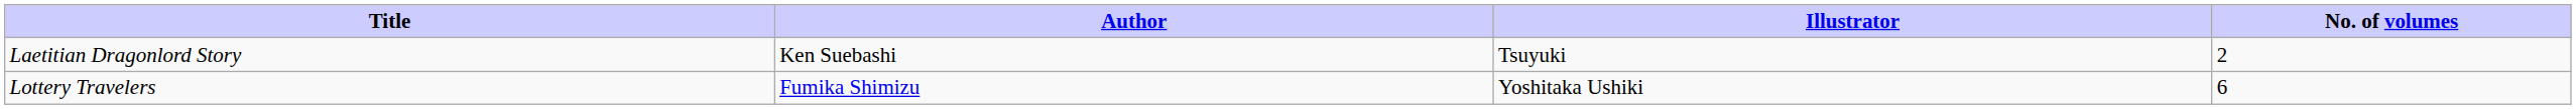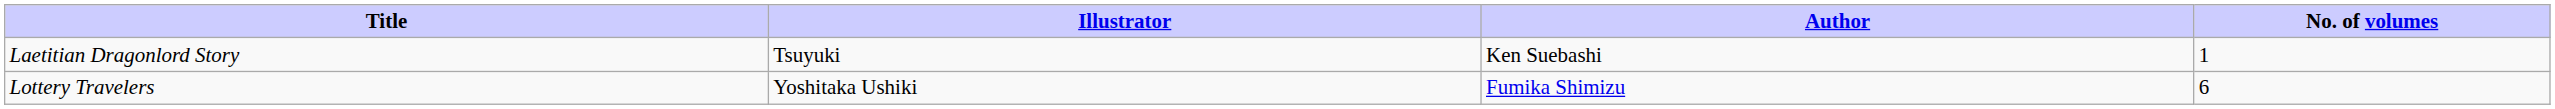 <table class="wikitable" style="width: 98%;">
 <tr>
 <th width=30% style="background:#ccf;">Title</th>
+<th width=28% style="background:#ccf;"><a href='#'>Illustrator</a></th>
 <th width=28% style="background:#ccf;"><a href='#'>Author</a></th>
-<th width=28% style="background:#ccf;"><a href='#'>Illustrator</a></th>
 <th width=14% style="background:#ccf;">No. of <a href='#'>volumes</a></th>
 </tr>
 <tr>
 <td><em>Laetitian Dragonlord Story</em></td>
+<td>Tsuyuki</td>
 <td>Ken Suebashi</td>
-<td>Tsuyuki</td>
-<td>2</td>
+<td>1</td>
 </tr>
 <tr>
 <td><em>Lottery Travelers</em></td>
+<td>Yoshitaka Ushiki</td>
 <td><a href='#'>Fumika Shimizu</a></td>
-<td>Yoshitaka Ushiki</td>
 <td>6</td>
 </tr>
 </table>
